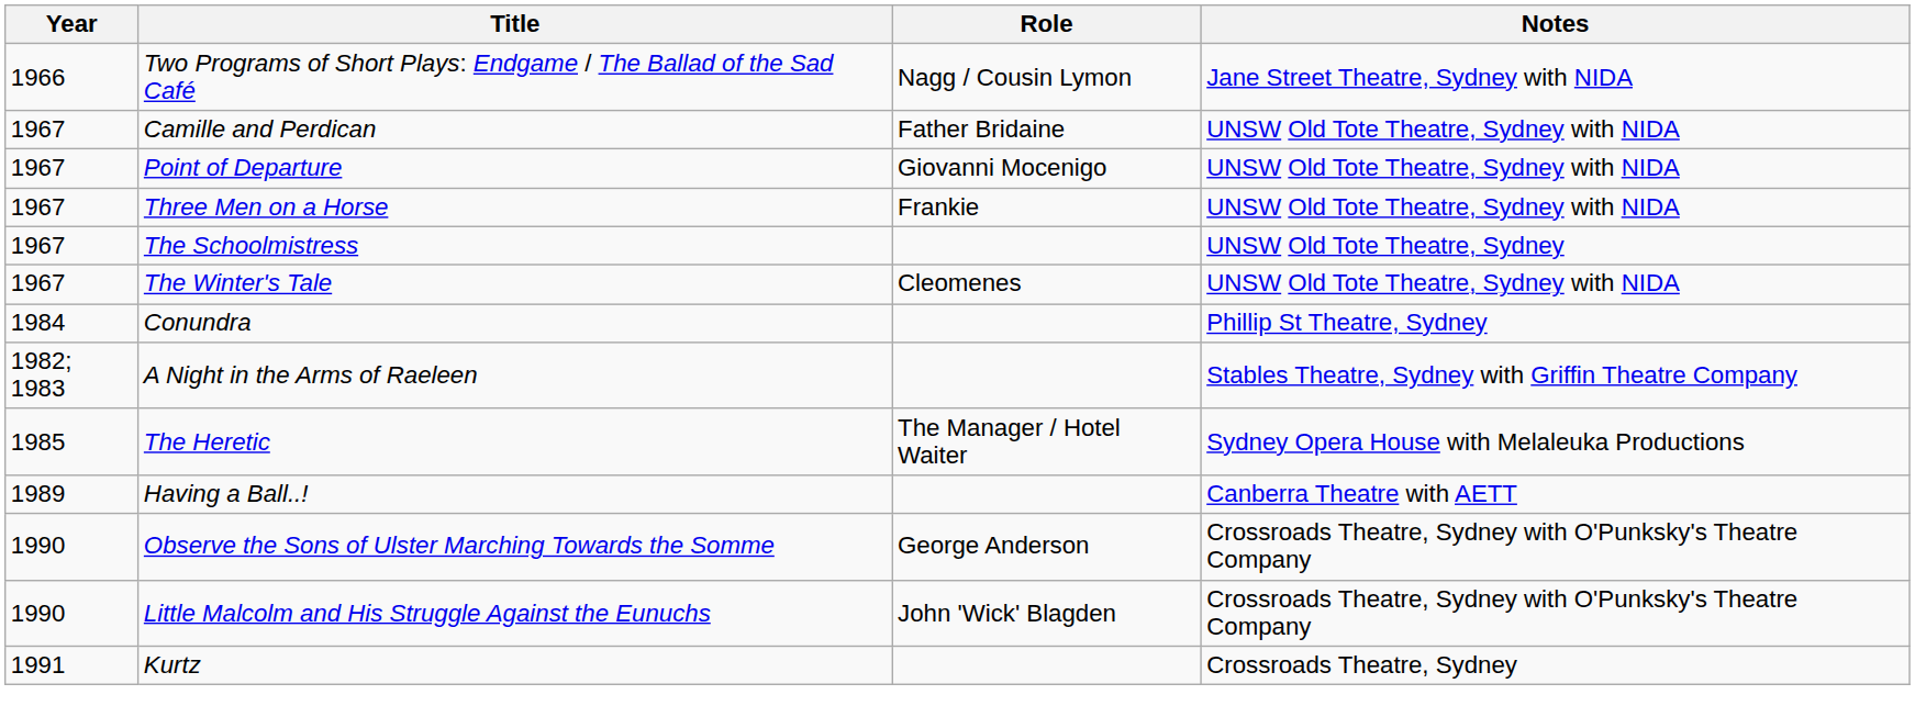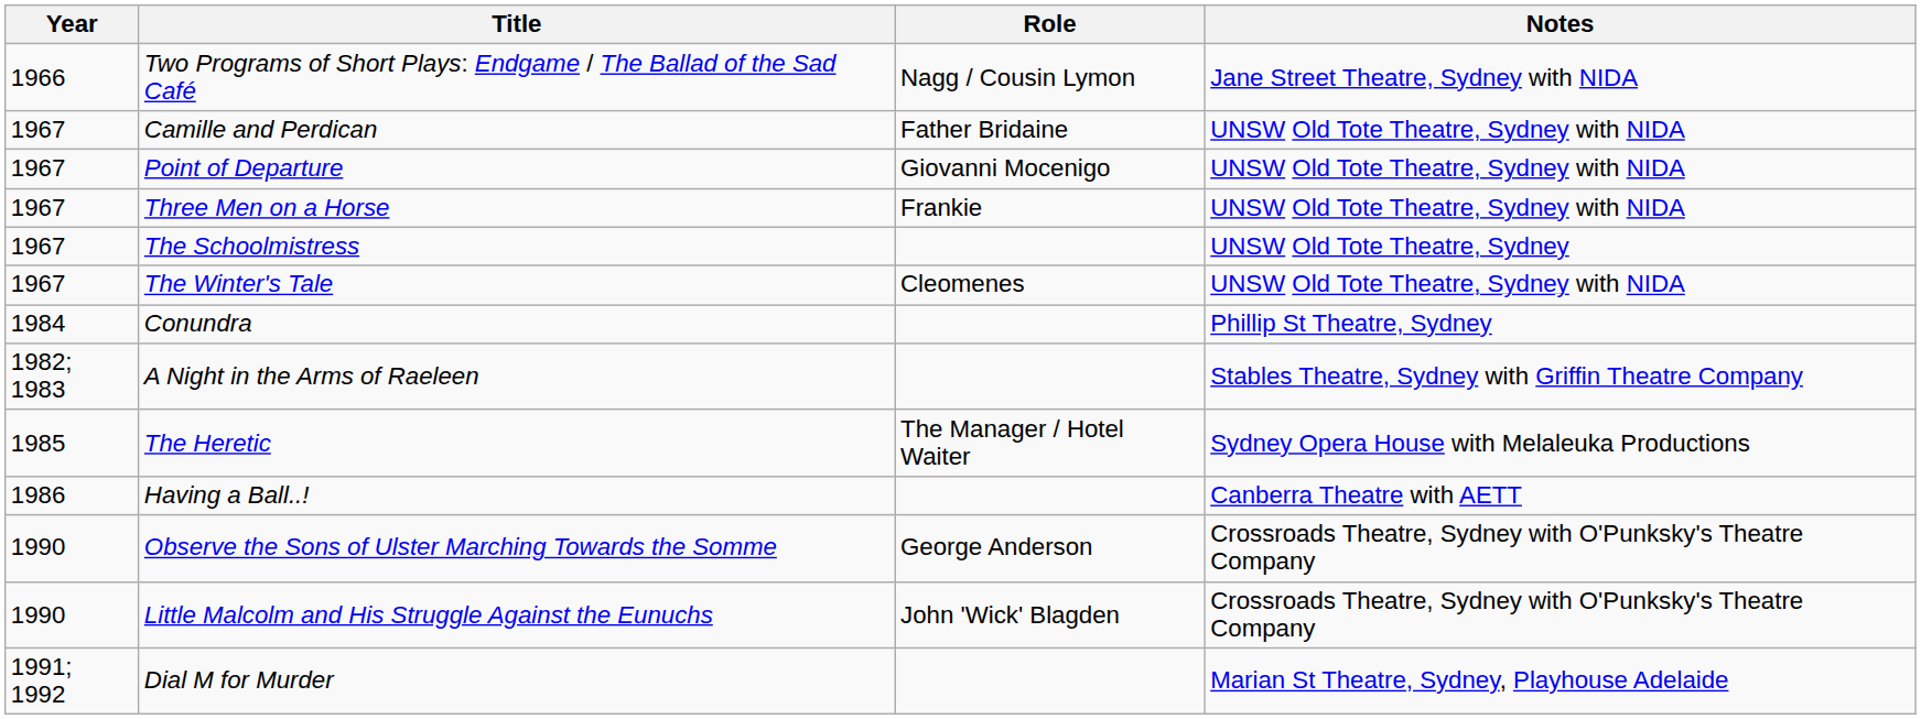 <table class=wikitable>
 <tr>
 <th>Year</th>
 <th>Title</th>
 <th>Role</th>
 <th>Notes</th>
 </tr>
 <tr>
 <td>1966</td>
 <td><em>Two Programs of Short Plays</em>: <em><a href='#'>Endgame</a></em> / <em><a href='#'>The Ballad of the Sad Café</a></em></td>
 <td>Nagg / Cousin Lymon</td>
 <td><a href='#'>Jane Street Theatre, Sydney</a> with <a href='#'>NIDA</a></td>
 </tr>
 <tr>
 <td>1967</td>
 <td><em>Camille and Perdican</em></td>
 <td>Father Bridaine</td>
 <td><a href='#'>UNSW</a> <a href='#'>Old Tote Theatre, Sydney</a> with <a href='#'>NIDA</a></td>
 </tr>
 <tr>
 <td>1967</td>
 <td><em><a href='#'>Point of Departure</a></em></td>
 <td>Giovanni Mocenigo</td>
 <td><a href='#'>UNSW</a> <a href='#'>Old Tote Theatre, Sydney</a> with <a href='#'>NIDA</a></td>
 </tr>
 <tr>
 <td>1967</td>
 <td><em><a href='#'>Three Men on a Horse</a></em></td>
 <td>Frankie</td>
 <td><a href='#'>UNSW</a> <a href='#'>Old Tote Theatre, Sydney</a> with <a href='#'>NIDA</a></td>
 </tr>
 <tr>
 <td>1967</td>
 <td><em><a href='#'>The Schoolmistress</a></em></td>
 <td></td>
 <td><a href='#'>UNSW</a> <a href='#'>Old Tote Theatre, Sydney</a></td>
 </tr>
 <tr>
 <td>1967</td>
 <td><em><a href='#'>The Winter's Tale</a></em></td>
 <td>Cleomenes</td>
 <td><a href='#'>UNSW</a> <a href='#'>Old Tote Theatre, Sydney</a> with <a href='#'>NIDA</a></td>
 </tr>
 <tr>
 <td>1984</td>
 <td><em>Conundra</em></td>
 <td></td>
 <td><a href='#'>Phillip St Theatre, Sydney</a></td>
 </tr>
 <tr>
 <td>1982; 1983</td>
 <td><em>A Night in the Arms of Raeleen</em></td>
 <td></td>
 <td><a href='#'>Stables Theatre, Sydney</a> with <a href='#'>Griffin Theatre Company</a></td>
 </tr>
 <tr>
 <td>1985</td>
 <td><em><a href='#'>The Heretic</a></em></td>
 <td>The Manager / Hotel Waiter</td>
 <td><a href='#'>Sydney Opera House</a> with Melaleuka Productions</td>
 </tr>
 <tr>
-<td>1989</td>
+<td>1986</td>
 <td><em>Having a Ball..!</em></td>
 <td></td>
 <td><a href='#'>Canberra Theatre</a> with <a href='#'>AETT</a></td>
 </tr>
 <tr>
 <td>1990</td>
 <td><em><a href='#'>Observe the Sons of Ulster Marching Towards the Somme</a></em></td>
 <td>George Anderson</td>
 <td>Crossroads Theatre, Sydney with O'Punksky's Theatre Company</td>
 </tr>
 <tr>
 <td>1990</td>
 <td><em><a href='#'>Little Malcolm and His Struggle Against the Eunuchs</a></em></td>
 <td>John 'Wick' Blagden</td>
 <td>Crossroads Theatre, Sydney with O'Punksky's Theatre Company</td>
 </tr>
 <tr>
-<td>1991</td>
-<td><em>Kurtz</em></td>
+<td>1991; 1992</td>
+<td><em>Dial M for Murder</em></td>
 <td></td>
-<td>Crossroads Theatre, Sydney</td>
+<td><a href='#'>Marian St Theatre, Sydney</a>, <a href='#'>Playhouse Adelaide</a></td>
 </tr>
 </table>
